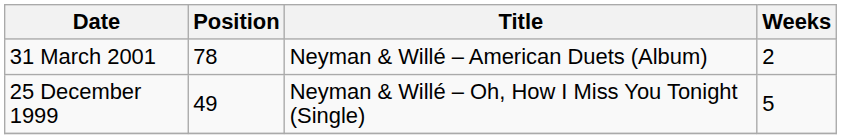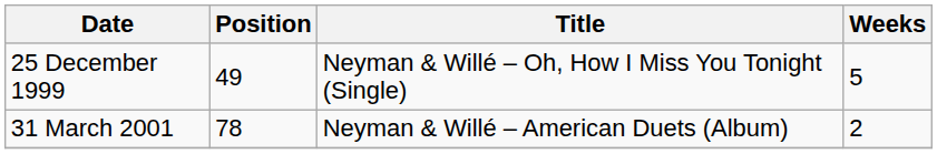 <table class="wikitable">
 <tr>
 <th>Date</th>
 <th>Position</th>
 <th>Title</th>
 <th>Weeks</th>
 </tr>
 <tr>
+<td>25 December 1999</td>
+<td>49</td>
+<td>Neyman & Willé – Oh, How I Miss You Tonight (Single)</td>
+<td>5</td>
+</tr>
+<tr>
 <td>31 March 2001</td>
 <td>78</td>
 <td>Neyman & Willé – American Duets (Album)</td>
 <td>2</td>
 </tr>
 <tr>
-<td>25 December 1999</td>
-<td>49</td>
-<td>Neyman & Willé – Oh, How I Miss You Tonight (Single)</td>
-<td>5</td>
-</tr>
-<tr>
 </tr>
 </table>
